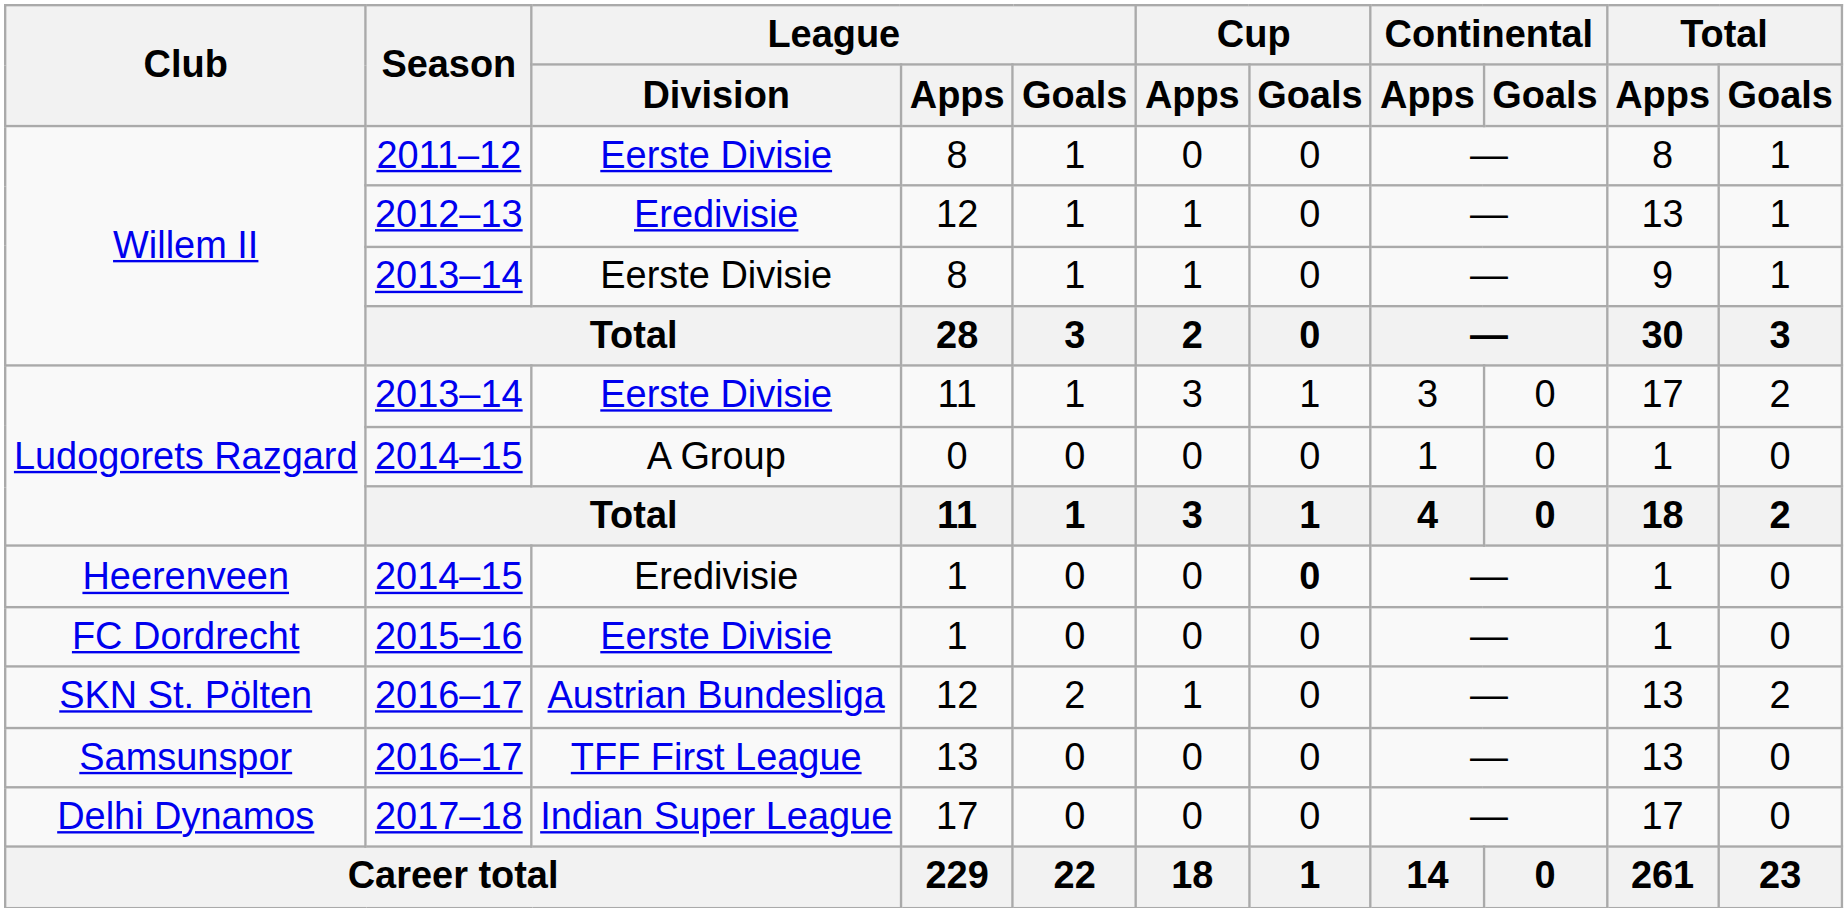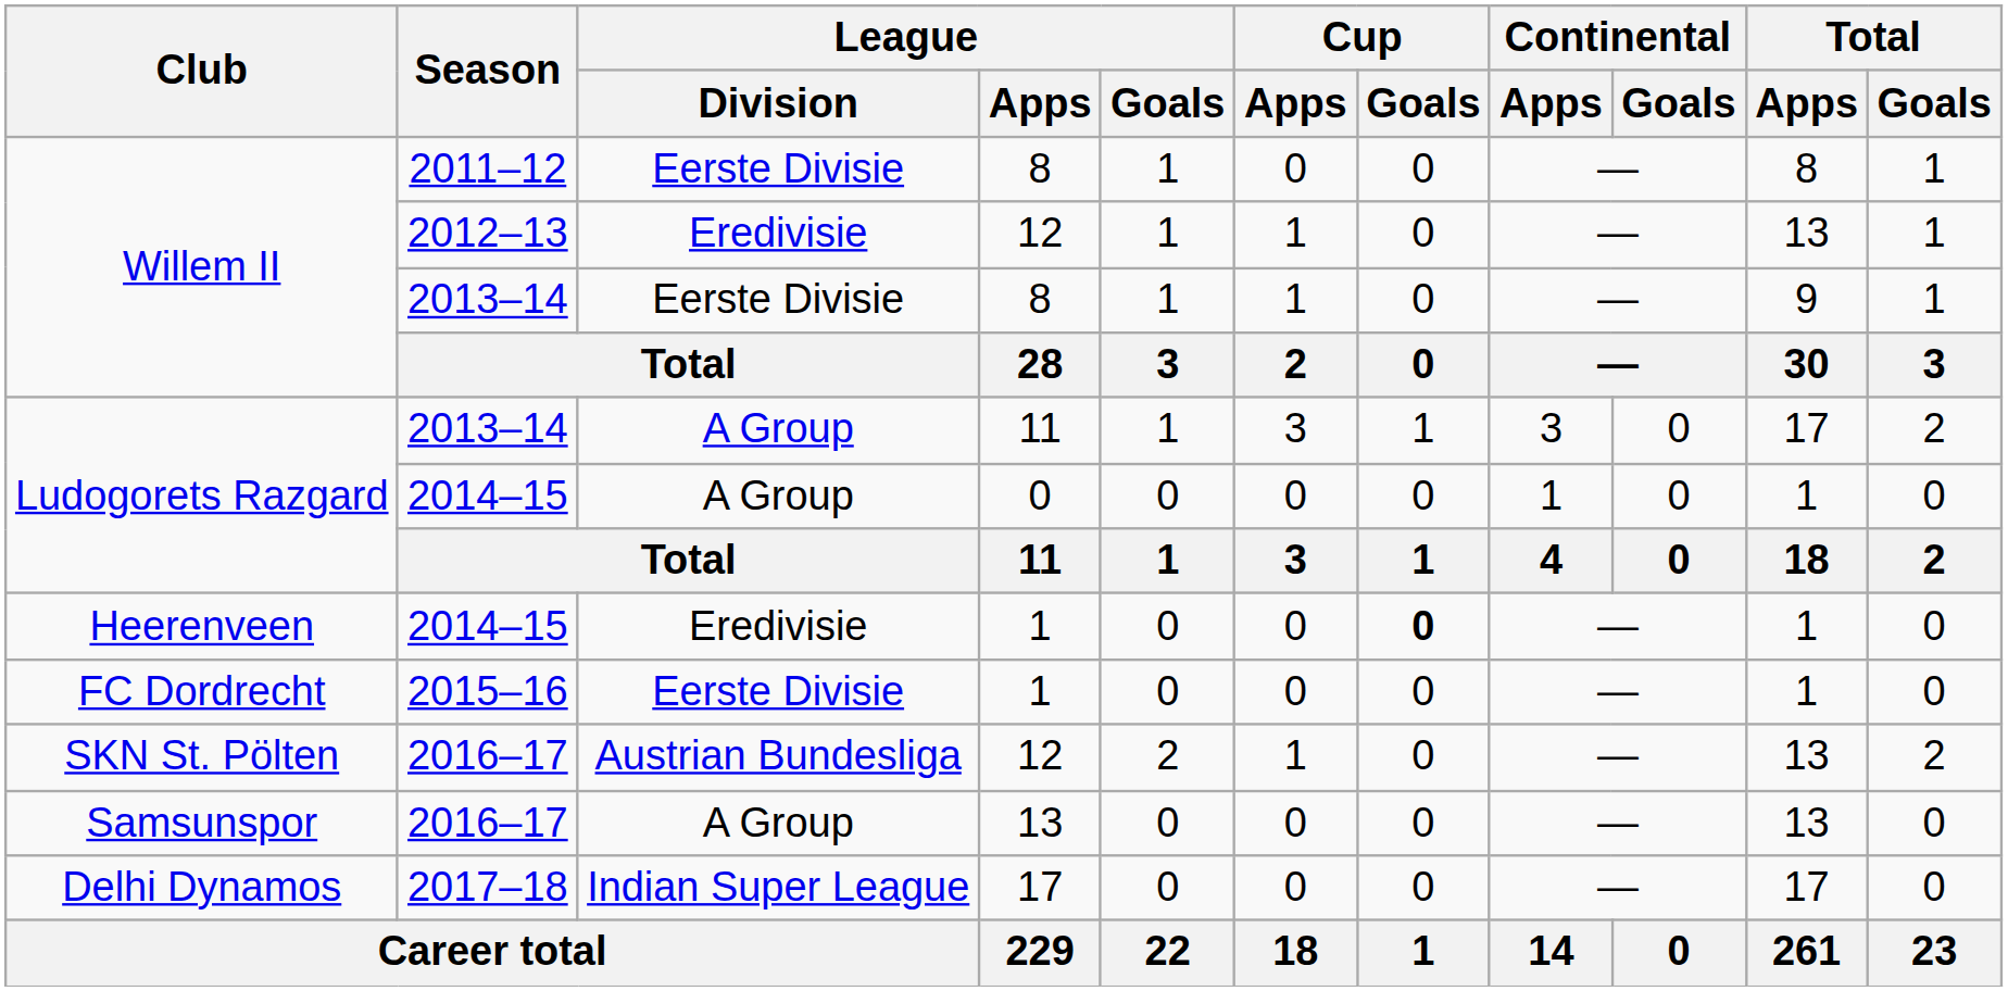 <table class="wikitable" style="text-align: center;">
 <tr>
 <th rowspan="2">Club</th>
 <th rowspan="2">Season</th>
 <th colspan="3">League</th>
 <th colspan="2">Cup</th>
 <th colspan="2">Continental</th>
 <th colspan="2">Total</th>
 </tr>
 <tr>
 <th>Division</th>
 <th>Apps</th>
 <th>Goals</th>
 <th>Apps</th>
 <th>Goals</th>
 <th>Apps</th>
 <th>Goals</th>
 <th>Apps</th>
 <th>Goals</th>
 </tr>
 <tr>
 <td rowspan="4"><a href='#'>Willem II</a></td>
 <td><a href='#'>2011–12</a></td>
 <td><a href='#'>Eerste Divisie</a></td>
 <td>8</td>
 <td>1</td>
 <td>0</td>
 <td>0</td>
 <td colspan="2">—</td>
 <td>8</td>
 <td>1</td>
 </tr>
 <tr>
 <td><a href='#'>2012–13</a></td>
 <td><a href='#'>Eredivisie</a></td>
 <td>12</td>
 <td>1</td>
 <td>1</td>
 <td>0</td>
 <td colspan="2">—</td>
 <td>13</td>
 <td>1</td>
 </tr>
 <tr>
 <td><a href='#'>2013–14</a></td>
 <td>Eerste Divisie</td>
 <td>8</td>
 <td>1</td>
 <td>1</td>
 <td>0</td>
 <td colspan="2">—</td>
 <td>9</td>
 <td>1</td>
 </tr>
 <tr>
 <th colspan="2">Total</th>
 <th>28</th>
 <th>3</th>
 <th>2</th>
 <th>0</th>
 <th colspan="2">—</th>
 <th>30</th>
 <th>3</th>
 </tr>
 <tr>
 <td rowspan="3"><a href='#'>Ludogorets Razgard</a></td>
 <td><a href='#'>2013–14</a></td>
-<td><a href='#'>Eerste Divisie</a></td>
+<td><a href='#'>A Group</a></td>
 <td>11</td>
 <td>1</td>
 <td>3</td>
 <td>1</td>
 <td>3</td>
 <td>0</td>
 <td>17</td>
 <td>2</td>
 </tr>
 <tr>
 <td><a href='#'>2014–15</a></td>
 <td>A Group</td>
 <td>0</td>
 <td>0</td>
 <td>0</td>
 <td>0</td>
 <td>1</td>
 <td>0</td>
 <td>1</td>
 <td>0</td>
 </tr>
 <tr>
 <th colspan="2">Total</th>
 <th>11</th>
 <th>1</th>
 <th>3</th>
 <th>1</th>
 <th>4</th>
 <th>0</th>
 <th>18</th>
 <th>2</th>
 </tr>
 <tr>
 <td><a href='#'>Heerenveen</a></td>
 <td><a href='#'>2014–15</a></td>
 <td>Eredivisie</td>
 <td>1</td>
 <td>0</td>
 <td>0</td>
 <td><strong>0</strong></td>
 <td colspan="2">—</td>
 <td>1</td>
 <td>0</td>
 </tr>
 <tr>
 <td><a href='#'>FC Dordrecht</a></td>
 <td><a href='#'>2015–16</a></td>
 <td><a href='#'>Eerste Divisie</a></td>
 <td>1</td>
 <td>0</td>
 <td>0</td>
 <td>0</td>
 <td colspan="2">—</td>
 <td>1</td>
 <td>0</td>
 </tr>
 <tr>
 <td><a href='#'>SKN St. Pölten</a></td>
 <td><a href='#'>2016–17</a></td>
 <td><a href='#'>Austrian Bundesliga</a></td>
 <td>12</td>
 <td>2</td>
 <td>1</td>
 <td>0</td>
 <td colspan="2">—</td>
 <td>13</td>
 <td>2</td>
 </tr>
 <tr>
 <td><a href='#'>Samsunspor</a></td>
 <td><a href='#'>2016–17</a></td>
-<td><a href='#'>TFF First League</a></td>
+<td>A Group</td>
 <td>13</td>
 <td>0</td>
 <td>0</td>
 <td>0</td>
 <td colspan="2">—</td>
 <td>13</td>
 <td>0</td>
 </tr>
 <tr>
 <td><a href='#'>Delhi Dynamos</a></td>
 <td><a href='#'>2017–18</a></td>
 <td><a href='#'>Indian Super League</a></td>
 <td>17</td>
 <td>0</td>
 <td>0</td>
 <td>0</td>
 <td colspan="2">—</td>
 <td>17</td>
 <td>0</td>
 </tr>
 <tr>
 <th colspan="3">Career total</th>
 <th>229</th>
 <th>22</th>
 <th>18</th>
 <th>1</th>
 <th>14</th>
 <th>0</th>
 <th>261</th>
 <th>23</th>
 </tr>
 </table>
